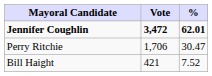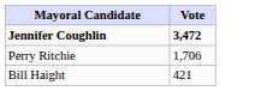 <table class="wikitable">
 <tr>
 <th style="background:#ddf; width:200px;">Mayoral Candidate</th>
 <th style="background:#ddf; width:50px;">Vote</th>
-<th style="background:#ddf; width:30px;">%</th>
 </tr>
 <tr>
 <td><strong>Jennifer Coughlin</strong></td>
 <td><strong>3,472</strong></td>
-<td><strong>62.01</strong></td>
 </tr>
 <tr>
 <td>Perry Ritchie</td>
 <td>1,706</td>
-<td>30.47</td>
 </tr>
 <tr>
 <td>Bill Haight</td>
 <td>421</td>
-<td>7.52</td>
 </tr>
 </table>
